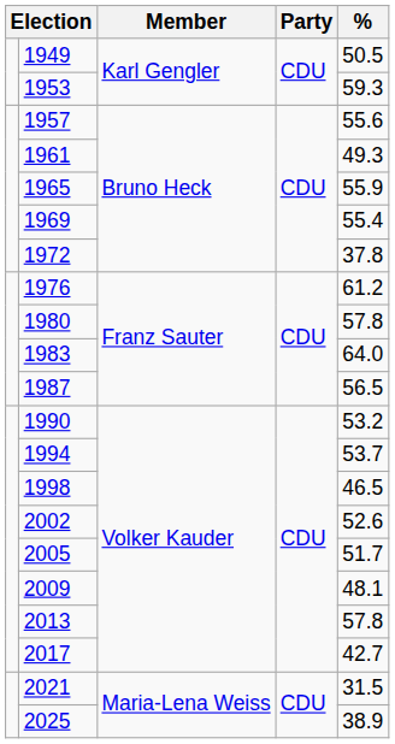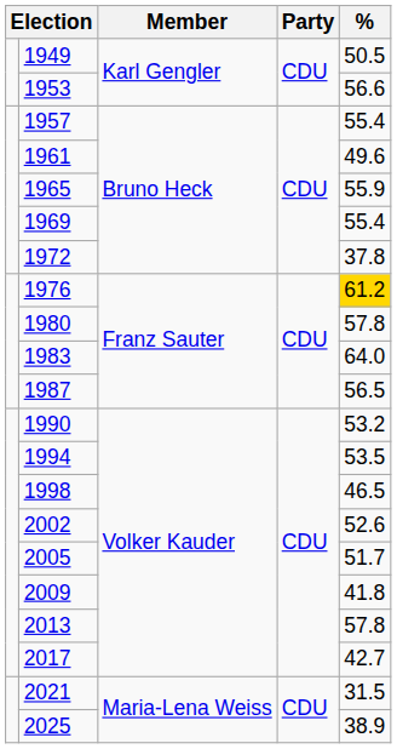 <table class=wikitable>
 <tr>
 <th colspan=2>Election</th>
 <th>Member</th>
 <th>Party</th>
 <th>%</th>
 </tr>
 <tr>
 <td rowspan=2 bgcolor=></td>
 <td><a href='#'>1949</a></td>
 <td rowspan=2><a href='#'>Karl Gengler</a></td>
 <td rowspan=2><a href='#'>CDU</a></td>
 <td align=right>50.5</td>
 </tr>
 <tr>
 <td><a href='#'>1953</a></td>
-<td align=right>59.3</td>
+<td align=right>56.6</td>
 </tr>
 <tr>
 <td rowspan=5 bgcolor=></td>
 <td><a href='#'>1957</a></td>
 <td rowspan=5><a href='#'>Bruno Heck</a></td>
 <td rowspan=5><a href='#'>CDU</a></td>
-<td align=right>55.6</td>
+<td align=right>55.4</td>
 </tr>
 <tr>
 <td><a href='#'>1961</a></td>
-<td align=right>49.3</td>
+<td align=right>49.6</td>
 </tr>
 <tr>
 <td><a href='#'>1965</a></td>
 <td align=right>55.9</td>
 </tr>
 <tr>
 <td><a href='#'>1969</a></td>
 <td align=right>55.4</td>
 </tr>
 <tr>
 <td><a href='#'>1972</a></td>
 <td align=right>37.8</td>
 </tr>
 <tr>
 <td rowspan=4 bgcolor=></td>
 <td><a href='#'>1976</a></td>
 <td rowspan=4><a href='#'>Franz Sauter</a></td>
 <td rowspan=4><a href='#'>CDU</a></td>
-<td align=right>61.2</td>
+<td align=right style="background: gold;">61.2</td>
 </tr>
 <tr>
 <td><a href='#'>1980</a></td>
 <td align=right>57.8</td>
 </tr>
 <tr>
 <td><a href='#'>1983</a></td>
 <td align=right>64.0</td>
 </tr>
 <tr>
 <td><a href='#'>1987</a></td>
 <td align=right>56.5</td>
 </tr>
 <tr>
 <td rowspan=8 bgcolor=></td>
 <td><a href='#'>1990</a></td>
 <td rowspan=8><a href='#'>Volker Kauder</a></td>
 <td rowspan=8><a href='#'>CDU</a></td>
 <td align=right>53.2</td>
 </tr>
 <tr>
 <td><a href='#'>1994</a></td>
-<td align=right>53.7</td>
+<td align=right>53.5</td>
 </tr>
 <tr>
 <td><a href='#'>1998</a></td>
 <td align=right>46.5</td>
 </tr>
 <tr>
 <td><a href='#'>2002</a></td>
 <td align=right>52.6</td>
 </tr>
 <tr>
 <td><a href='#'>2005</a></td>
 <td align=right>51.7</td>
 </tr>
 <tr>
 <td><a href='#'>2009</a></td>
-<td align=right>48.1</td>
+<td align=right>41.8</td>
 </tr>
 <tr>
 <td><a href='#'>2013</a></td>
 <td align=right>57.8</td>
 </tr>
 <tr>
 <td><a href='#'>2017</a></td>
 <td align=right>42.7</td>
 </tr>
 <tr>
 <td rowspan=2 bgcolor=></td>
 <td><a href='#'>2021</a></td>
 <td rowspan=2><a href='#'>Maria-Lena Weiss</a></td>
 <td rowspan=2><a href='#'>CDU</a></td>
 <td align=right>31.5</td>
 </tr>
 <tr>
 <td><a href='#'>2025</a></td>
 <td align=right>38.9</td>
 </tr>
 </table>
